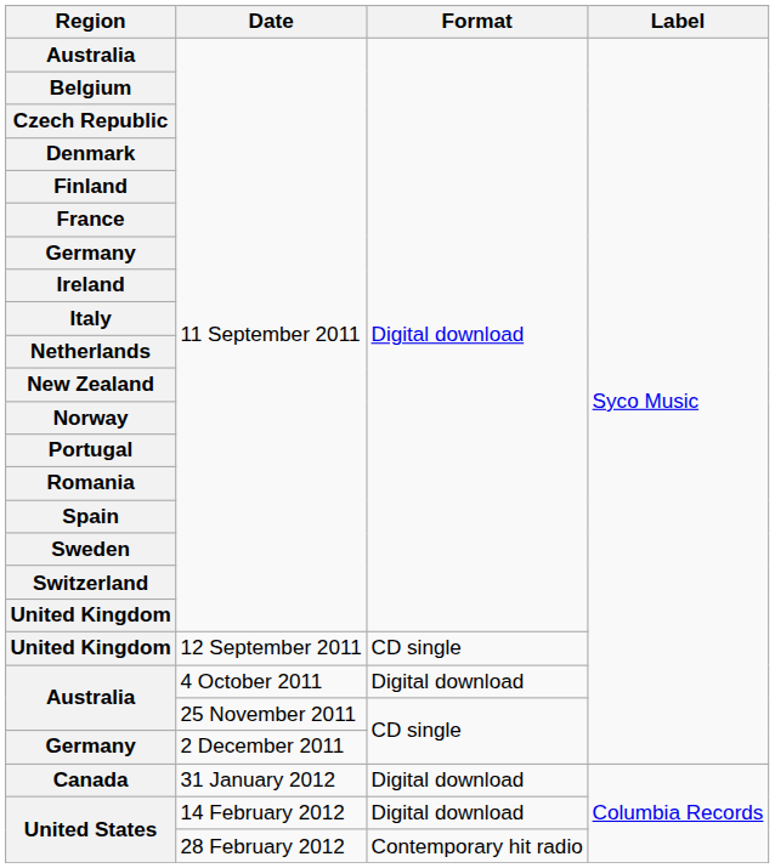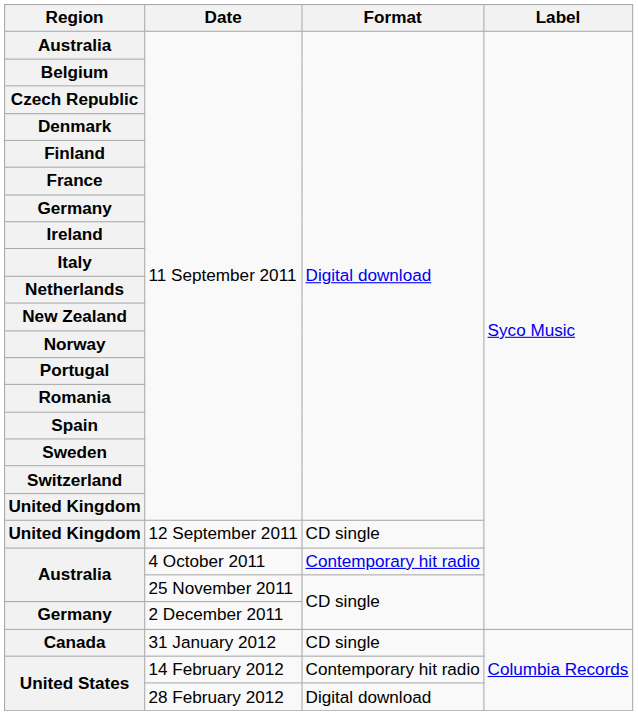 <table class="wikitable plainrowheaders">
 <tr>
 <th scope="col">Region</th>
 <th scope="col">Date</th>
 <th scope="col">Format</th>
 <th scope="col">Label</th>
 </tr>
 <tr>
 <th scope="row">Australia</th>
 <td rowspan="18">11 September 2011</td>
 <td rowspan="18"><a href='#'>Digital download</a></td>
 <td rowspan="22"><a href='#'>Syco Music</a></td>
 </tr>
 <tr>
 <th scope="row">Belgium</th>
 </tr>
 <tr>
 <th scope="row">Czech Republic</th>
 </tr>
 <tr>
 <th scope="row">Denmark</th>
 </tr>
 <tr>
 <th scope="row">Finland</th>
 </tr>
 <tr>
 <th scope="row">France</th>
 </tr>
 <tr>
 <th scope="row">Germany</th>
 </tr>
 <tr>
 <th scope="row">Ireland</th>
 </tr>
 <tr>
 <th scope="row">Italy</th>
 </tr>
 <tr>
 <th scope="row">Netherlands</th>
 </tr>
 <tr>
 <th scope="row">New Zealand</th>
 </tr>
 <tr>
 <th scope="row">Norway</th>
 </tr>
 <tr>
 <th scope="row">Portugal</th>
 </tr>
 <tr>
 <th scope="row">Romania</th>
 </tr>
 <tr>
 <th scope="row">Spain</th>
 </tr>
 <tr>
 <th scope="row">Sweden</th>
 </tr>
 <tr>
 <th scope="row">Switzerland</th>
 </tr>
 <tr>
 <th scope="row">United Kingdom</th>
 </tr>
 <tr>
 <th scope="row">United Kingdom</th>
 <td>12 September 2011</td>
 <td>CD single</td>
 </tr>
 <tr>
 <th scope="row" rowspan="2">Australia</th>
 <td>4 October 2011</td>
-<td>Digital download</td>
+<td><a href='#'>Contemporary hit radio</a></td>
 </tr>
 <tr>
 <td>25 November 2011</td>
 <td rowspan="2">CD single</td>
 </tr>
 <tr>
 <th scope="row">Germany</th>
 <td>2 December 2011</td>
 </tr>
 <tr>
 <th scope="row">Canada</th>
 <td>31 January 2012</td>
-<td>Digital download</td>
+<td>CD single</td>
 <td rowspan="3"><a href='#'>Columbia Records</a></td>
 </tr>
 <tr>
 <th scope="row" rowspan="2">United States</th>
 <td>14 February 2012</td>
-<td>Digital download</td>
+<td>Contemporary hit radio</td>
 </tr>
 <tr>
 <td>28 February 2012</td>
-<td>Contemporary hit radio</td>
+<td>Digital download</td>
 </tr>
 </table>
